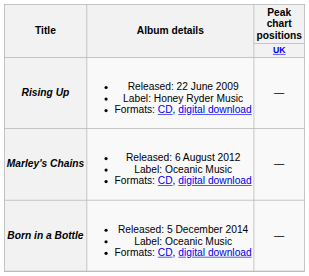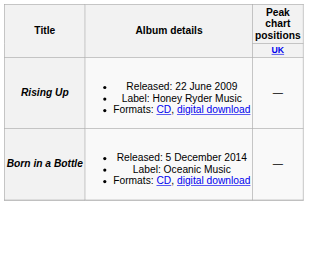 <table class="wikitable plainrowheaders" style="text-align:center;">
 <tr>
 <th scope="col" rowspan="2">Title</th>
 <th scope="col" rowspan="2">Album details</th>
 <th scope="col" colspan="1">Peak chart positions</th>
 </tr>
 <tr>
 <th scope="col" style="width:3em;font-size:85%;"><a href='#'>UK</a></th>
 </tr>
 <tr>
 <th scope="row"><em>Rising Up</em></th>
 <td><br><ul><li>Released: 22 June 2009</li><li>Label: Honey Ryder Music</li><li>Formats: <a href='#'>CD</a>, <a href='#'>digital download</a></li></ul></td>
 <td>—</td>
 </tr>
 <tr>
-<th scope="row"><em>Marley's Chains</em></th>
-<td><br><ul><li>Released: 6 August 2012</li><li>Label: Oceanic Music</li><li>Formats: <a href='#'>CD</a>, <a href='#'>digital download</a></li></ul></td>
-<td>—</td>
-</tr>
-<tr>
 <th scope="row"><em>Born in a Bottle</em></th>
 <td><br><ul><li>Released: 5 December 2014</li><li>Label: Oceanic Music</li><li>Formats: <a href='#'>CD</a>, <a href='#'>digital download</a></li></ul></td>
 <td>—</td>
 </tr>
 <tr>
 </tr>
 </table>
